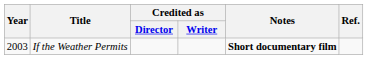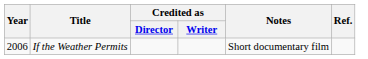 <table class="wikitable">
 <tr>
 <th rowspan="2">Year</th>
 <th rowspan="2">Title</th>
 <th colspan="2">Credited as</th>
 <th rowspan="2">Notes</th>
 <th rowspan="2" style="width:15px;" class="unsortable">Ref.</th>
 </tr>
 <tr>
 <th width=65><a href='#'>Director</a></th>
 <th width=65><a href='#'>Writer</a></th>
 </tr>
 <tr>
-<td>2003</td>
+<td>2006</td>
 <td><em>If the Weather Permits</em></td>
 <td></td>
 <td></td>
-<td><strong>Short documentary film</strong></td>
+<td>Short documentary film</td>
 <td></td>
 </tr>
 </table>
